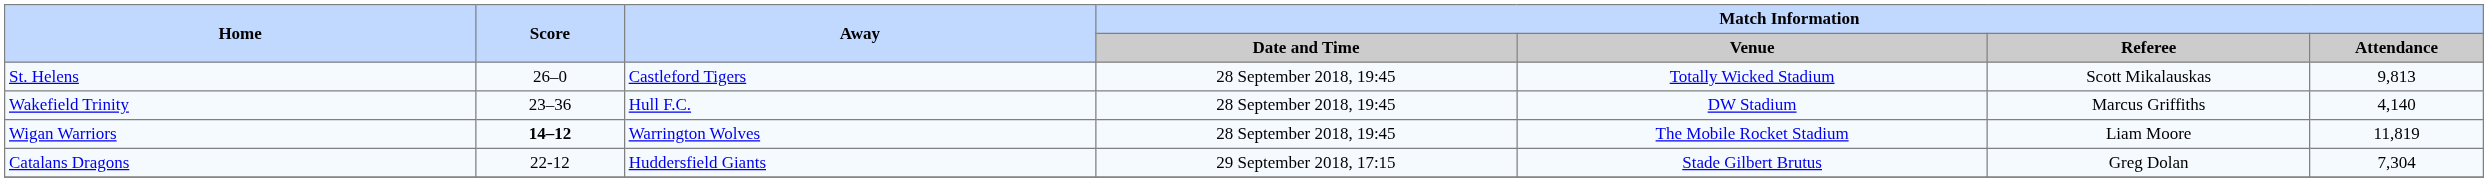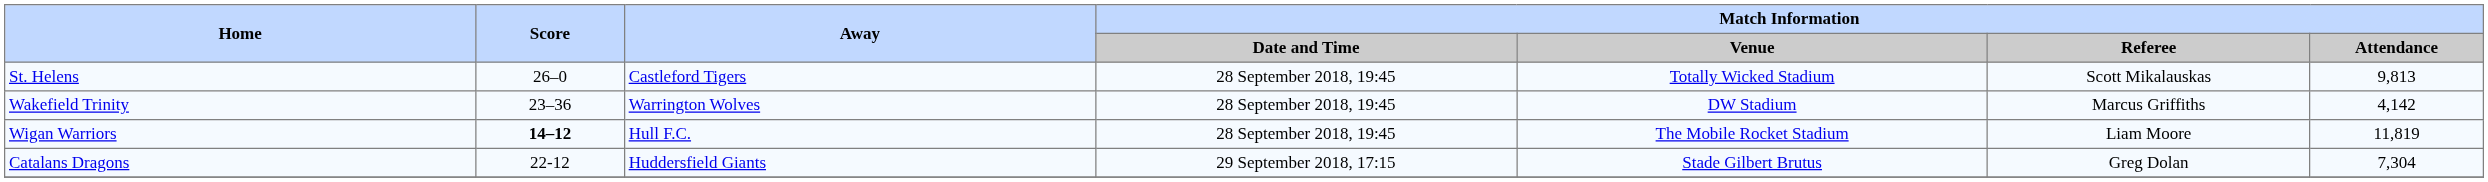 <table border=1 style="border-collapse:collapse; font-size:85%; text-align:center;" cellpadding=3 cellspacing=0 width=100%>
 <tr bgcolor=#C1D8FF>
 <th rowspan=2 width=19%>Home</th>
 <th rowspan=2 width=6%>Score</th>
 <th rowspan=2 width=19%>Away</th>
 <th colspan=6>Match Information</th>
 </tr>
 <tr bgcolor=#CCCCCC>
 <th width=17%>Date and Time</th>
 <th width=19%>Venue</th>
 <th width=13%>Referee</th>
 <th width=7%>Attendance</th>
 </tr>
 <tr bgcolor=#F5FAFF>
 <td align=left> <a href='#'>St. Helens</a></td>
 <td>26–0</td>
 <td align=left> <a href='#'>Castleford Tigers</a></td>
 <td>28 September 2018, 19:45</td>
 <td><a href='#'>Totally Wicked Stadium</a></td>
 <td>Scott Mikalauskas</td>
 <td>9,813</td>
 </tr>
 <tr bgcolor=#F5FAFF>
 <td align=left> <a href='#'>Wakefield Trinity</a></td>
 <td>23–36</td>
-<td align=left> <a href='#'>Hull F.C.</a></td>
+<td align=left> <a href='#'>Warrington Wolves</a></td>
 <td>28 September 2018, 19:45</td>
 <td><a href='#'>DW Stadium</a></td>
 <td>Marcus Griffiths</td>
-<td>4,140</td>
+<td>4,142</td>
 </tr>
 <tr bgcolor=#F5FAFF>
 <td align=left> <a href='#'>Wigan Warriors</a></td>
 <td><strong>14–12</strong></td>
-<td align=left> <a href='#'>Warrington Wolves</a></td>
+<td align=left> <a href='#'>Hull F.C.</a></td>
 <td>28 September 2018, 19:45</td>
 <td><a href='#'>The Mobile Rocket Stadium</a></td>
 <td>Liam Moore</td>
 <td>11,819</td>
 </tr>
 <tr bgcolor=#F5FAFF>
 <td align=left> <a href='#'>Catalans Dragons</a></td>
 <td>22-12</td>
 <td align=left> <a href='#'>Huddersfield Giants</a></td>
 <td>29 September 2018, 17:15</td>
 <td><a href='#'>Stade Gilbert Brutus</a></td>
 <td>Greg Dolan</td>
 <td>7,304</td>
 </tr>
 <tr bgcolor=#F5FAFF>
 </tr>
 </table>
